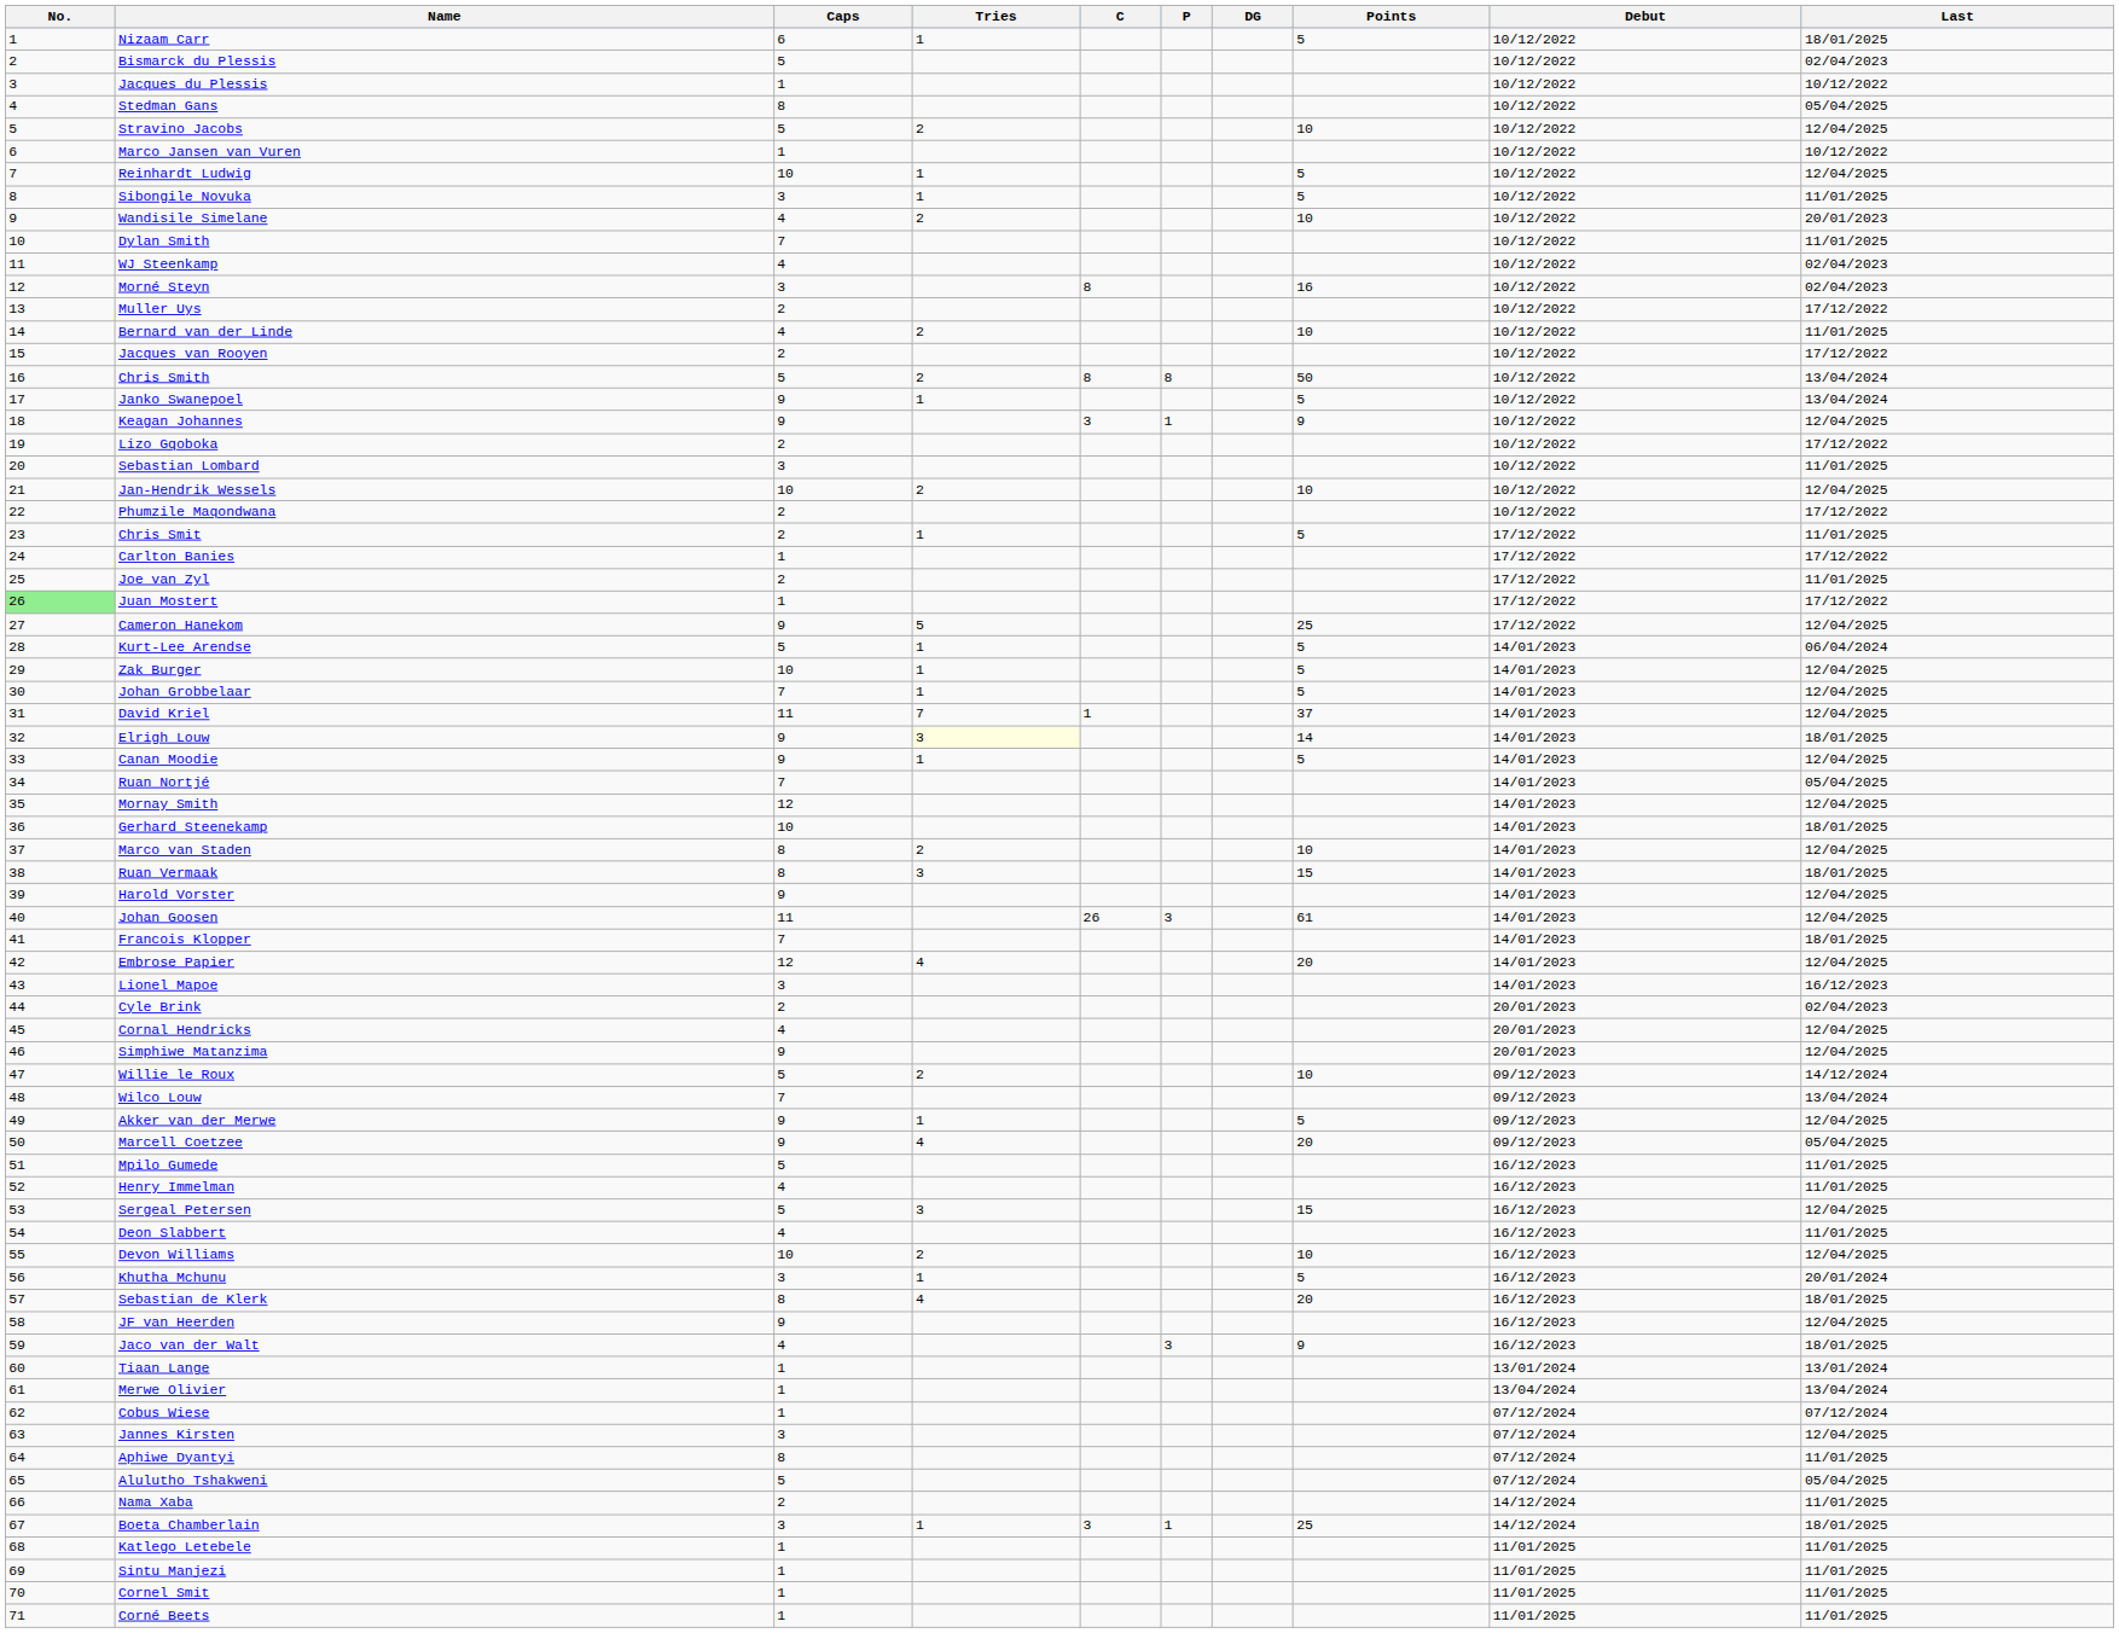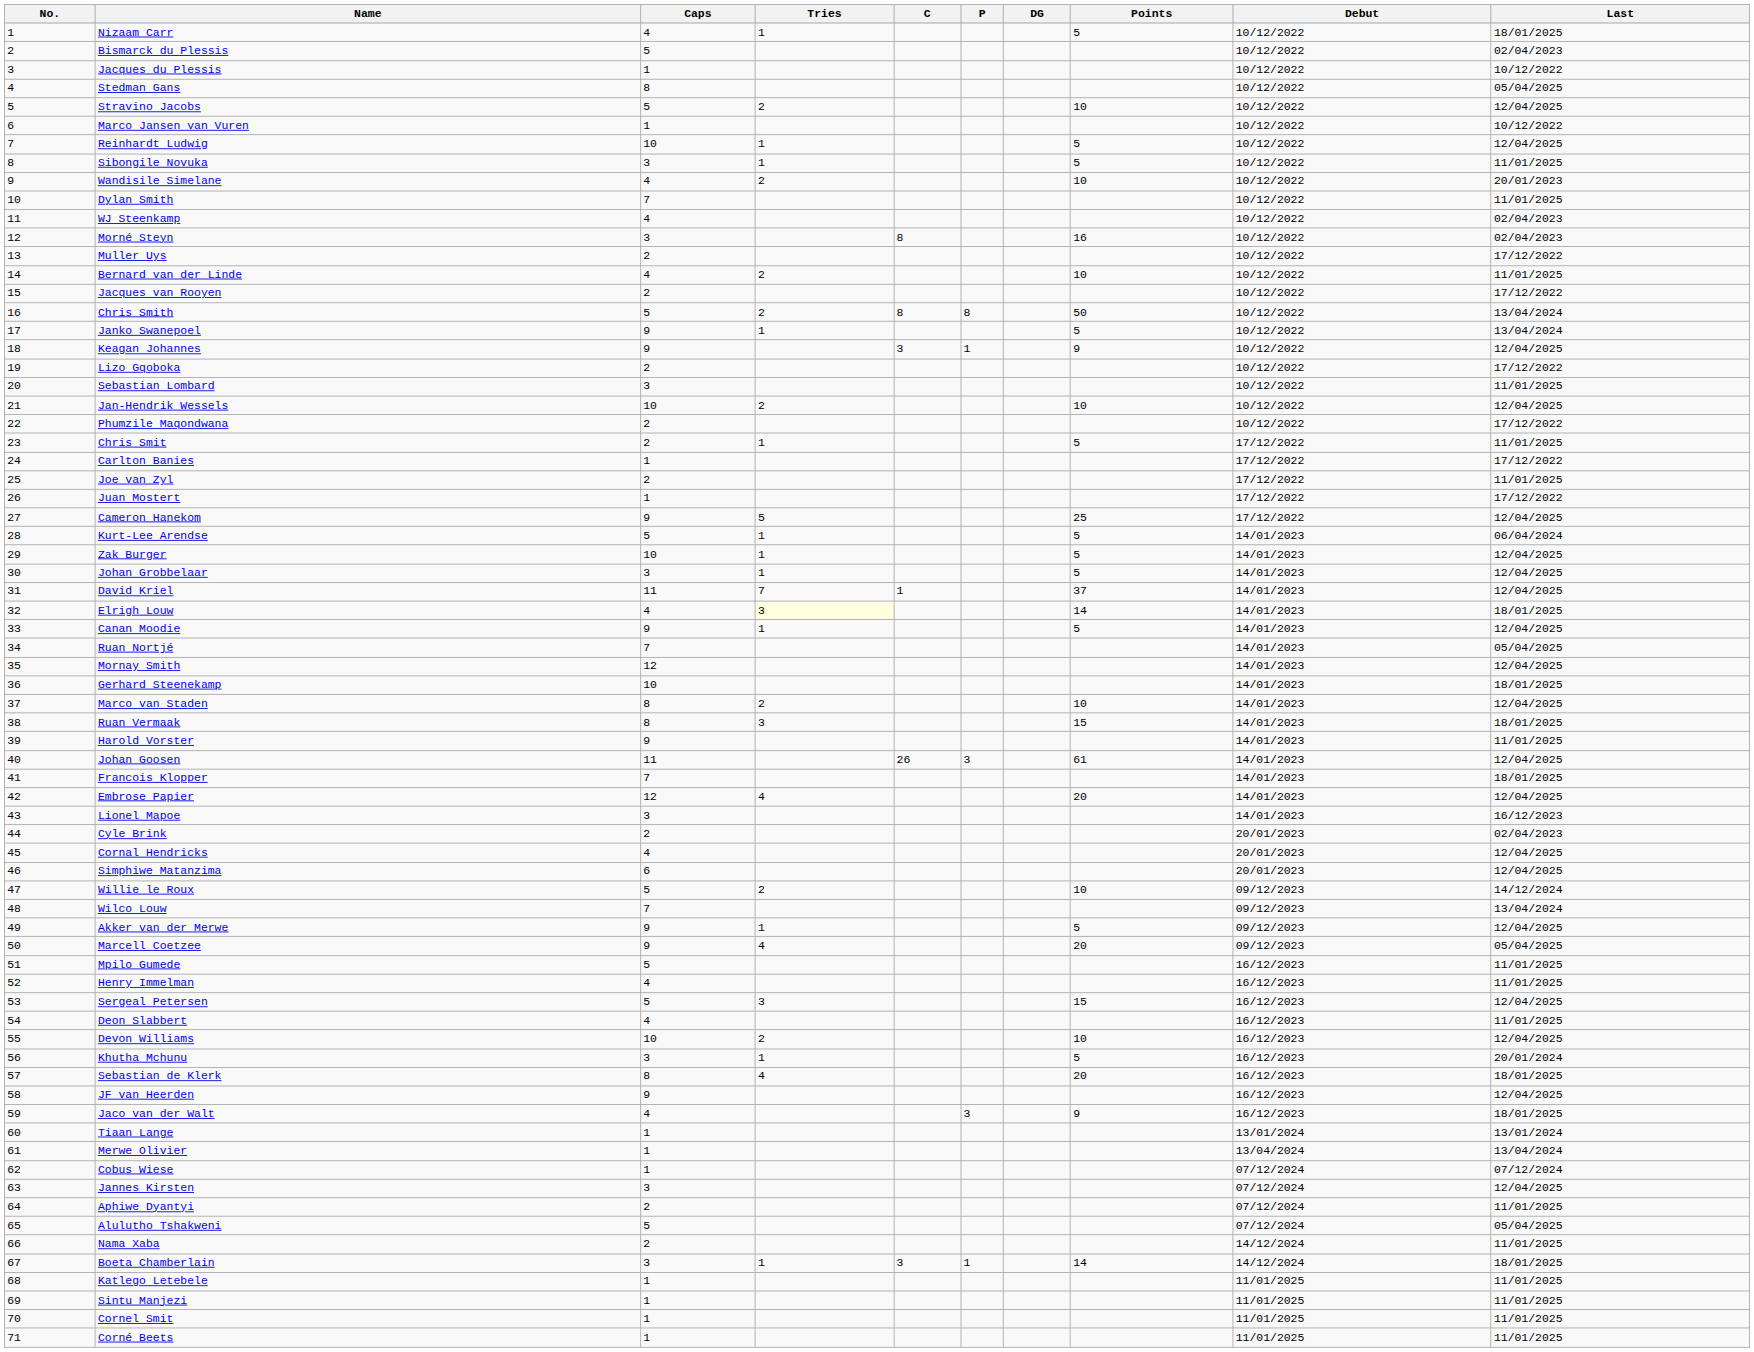 <table class="wikitable sortable" style="width:100%;">
 <tr style="background:#87cefa;">
 <th>No.</th>
 <th>Name</th>
 <th>Caps</th>
 <th>Tries</th>
 <th>C</th>
 <th>P</th>
 <th>DG</th>
 <th>Points</th>
 <th>Debut</th>
 <th>Last</th>
 </tr>
 <tr>
 <td>1</td>
 <td><a href='#'>Nizaam Carr</a></td>
-<td>6</td>
+<td>4</td>
 <td>1</td>
 <td></td>
 <td></td>
 <td></td>
 <td>5</td>
 <td>10/12/2022</td>
 <td>18/01/2025</td>
 </tr>
 <tr>
 <td>2</td>
 <td><a href='#'>Bismarck du Plessis</a></td>
 <td>5</td>
 <td></td>
 <td></td>
 <td></td>
 <td></td>
 <td></td>
 <td>10/12/2022</td>
 <td>02/04/2023</td>
 </tr>
 <tr>
 <td>3</td>
 <td><a href='#'>Jacques du Plessis</a></td>
 <td>1</td>
 <td></td>
 <td></td>
 <td></td>
 <td></td>
 <td></td>
 <td>10/12/2022</td>
 <td>10/12/2022</td>
 </tr>
 <tr>
 <td>4</td>
 <td><a href='#'>Stedman Gans</a></td>
 <td>8</td>
 <td></td>
 <td></td>
 <td></td>
 <td></td>
 <td></td>
 <td>10/12/2022</td>
 <td>05/04/2025</td>
 </tr>
 <tr>
 <td>5</td>
 <td><a href='#'>Stravino Jacobs</a></td>
 <td>5</td>
 <td>2</td>
 <td></td>
 <td></td>
 <td></td>
 <td>10</td>
 <td>10/12/2022</td>
 <td>12/04/2025</td>
 </tr>
 <tr>
 <td>6</td>
 <td><a href='#'>Marco Jansen van Vuren</a></td>
 <td>1</td>
 <td></td>
 <td></td>
 <td></td>
 <td></td>
 <td></td>
 <td>10/12/2022</td>
 <td>10/12/2022</td>
 </tr>
 <tr>
 <td>7</td>
 <td><a href='#'>Reinhardt Ludwig</a></td>
 <td>10</td>
 <td>1</td>
 <td></td>
 <td></td>
 <td></td>
 <td>5</td>
 <td>10/12/2022</td>
 <td>12/04/2025</td>
 </tr>
 <tr>
 <td>8</td>
 <td><a href='#'>Sibongile Novuka</a></td>
 <td>3</td>
 <td>1</td>
 <td></td>
 <td></td>
 <td></td>
 <td>5</td>
 <td>10/12/2022</td>
 <td>11/01/2025</td>
 </tr>
 <tr>
 <td>9</td>
 <td><a href='#'>Wandisile Simelane</a></td>
 <td>4</td>
 <td>2</td>
 <td></td>
 <td></td>
 <td></td>
 <td>10</td>
 <td>10/12/2022</td>
 <td>20/01/2023</td>
 </tr>
 <tr>
 <td>10</td>
 <td><a href='#'>Dylan Smith</a></td>
 <td>7</td>
 <td></td>
 <td></td>
 <td></td>
 <td></td>
 <td></td>
 <td>10/12/2022</td>
 <td>11/01/2025</td>
 </tr>
 <tr>
 <td>11</td>
 <td><a href='#'>WJ Steenkamp</a></td>
 <td>4</td>
 <td></td>
 <td></td>
 <td></td>
 <td></td>
 <td></td>
 <td>10/12/2022</td>
 <td>02/04/2023</td>
 </tr>
 <tr>
 <td>12</td>
 <td><a href='#'>Morné Steyn</a></td>
 <td>3</td>
 <td></td>
 <td>8</td>
 <td></td>
 <td></td>
 <td>16</td>
 <td>10/12/2022</td>
 <td>02/04/2023</td>
 </tr>
 <tr>
 <td>13</td>
 <td><a href='#'>Muller Uys</a></td>
 <td>2</td>
 <td></td>
 <td></td>
 <td></td>
 <td></td>
 <td></td>
 <td>10/12/2022</td>
 <td>17/12/2022</td>
 </tr>
 <tr>
 <td>14</td>
 <td><a href='#'>Bernard van der Linde</a></td>
 <td>4</td>
 <td>2</td>
 <td></td>
 <td></td>
 <td></td>
 <td>10</td>
 <td>10/12/2022</td>
 <td>11/01/2025</td>
 </tr>
 <tr>
 <td>15</td>
 <td><a href='#'>Jacques van Rooyen</a></td>
 <td>2</td>
 <td></td>
 <td></td>
 <td></td>
 <td></td>
 <td></td>
 <td>10/12/2022</td>
 <td>17/12/2022</td>
 </tr>
 <tr>
 <td>16</td>
 <td><a href='#'>Chris Smith</a></td>
 <td>5</td>
 <td>2</td>
 <td>8</td>
 <td>8</td>
 <td></td>
 <td>50</td>
 <td>10/12/2022</td>
 <td>13/04/2024</td>
 </tr>
 <tr>
 <td>17</td>
 <td><a href='#'>Janko Swanepoel</a></td>
 <td>9</td>
 <td>1</td>
 <td></td>
 <td></td>
 <td></td>
 <td>5</td>
 <td>10/12/2022</td>
 <td>13/04/2024</td>
 </tr>
 <tr>
 <td>18</td>
 <td><a href='#'>Keagan Johannes</a></td>
 <td>9</td>
 <td></td>
 <td>3</td>
 <td>1</td>
 <td></td>
 <td>9</td>
 <td>10/12/2022</td>
 <td>12/04/2025</td>
 </tr>
 <tr>
 <td>19</td>
 <td><a href='#'>Lizo Gqoboka</a></td>
 <td>2</td>
 <td></td>
 <td></td>
 <td></td>
 <td></td>
 <td></td>
 <td>10/12/2022</td>
 <td>17/12/2022</td>
 </tr>
 <tr>
 <td>20</td>
 <td><a href='#'>Sebastian Lombard</a></td>
 <td>3</td>
 <td></td>
 <td></td>
 <td></td>
 <td></td>
 <td></td>
 <td>10/12/2022</td>
 <td>11/01/2025</td>
 </tr>
 <tr>
 <td>21</td>
 <td><a href='#'>Jan-Hendrik Wessels</a></td>
 <td>10</td>
 <td>2</td>
 <td></td>
 <td></td>
 <td></td>
 <td>10</td>
 <td>10/12/2022</td>
 <td>12/04/2025</td>
 </tr>
 <tr>
 <td>22</td>
 <td><a href='#'>Phumzile Maqondwana</a></td>
 <td>2</td>
 <td></td>
 <td></td>
 <td></td>
 <td></td>
 <td></td>
 <td>10/12/2022</td>
 <td>17/12/2022</td>
 </tr>
 <tr>
 <td>23</td>
 <td><a href='#'>Chris Smit</a></td>
 <td>2</td>
 <td>1</td>
 <td></td>
 <td></td>
 <td></td>
 <td>5</td>
 <td>17/12/2022</td>
 <td>11/01/2025</td>
 </tr>
 <tr>
 <td>24</td>
 <td><a href='#'>Carlton Banies</a></td>
 <td>1</td>
 <td></td>
 <td></td>
 <td></td>
 <td></td>
 <td></td>
 <td>17/12/2022</td>
 <td>17/12/2022</td>
 </tr>
 <tr>
 <td>25</td>
 <td><a href='#'>Joe van Zyl</a></td>
 <td>2</td>
 <td></td>
 <td></td>
 <td></td>
 <td></td>
 <td></td>
 <td>17/12/2022</td>
 <td>11/01/2025</td>
 </tr>
 <tr>
-<td style="background: lightgreen;">26</td>
+<td>26</td>
 <td><a href='#'>Juan Mostert</a></td>
 <td>1</td>
 <td></td>
 <td></td>
 <td></td>
 <td></td>
 <td></td>
 <td>17/12/2022</td>
 <td>17/12/2022</td>
 </tr>
 <tr>
 <td>27</td>
 <td><a href='#'>Cameron Hanekom</a></td>
 <td>9</td>
 <td>5</td>
 <td></td>
 <td></td>
 <td></td>
 <td>25</td>
 <td>17/12/2022</td>
 <td>12/04/2025</td>
 </tr>
 <tr>
 <td>28</td>
 <td><a href='#'>Kurt-Lee Arendse</a></td>
 <td>5</td>
 <td>1</td>
 <td></td>
 <td></td>
 <td></td>
 <td>5</td>
 <td>14/01/2023</td>
 <td>06/04/2024</td>
 </tr>
 <tr>
 <td>29</td>
 <td><a href='#'>Zak Burger</a></td>
 <td>10</td>
 <td>1</td>
 <td></td>
 <td></td>
 <td></td>
 <td>5</td>
 <td>14/01/2023</td>
 <td>12/04/2025</td>
 </tr>
 <tr>
 <td>30</td>
 <td><a href='#'>Johan Grobbelaar</a></td>
-<td>7</td>
+<td>3</td>
 <td>1</td>
 <td></td>
 <td></td>
 <td></td>
 <td>5</td>
 <td>14/01/2023</td>
 <td>12/04/2025</td>
 </tr>
 <tr>
 <td>31</td>
 <td><a href='#'>David Kriel</a></td>
 <td>11</td>
 <td>7</td>
 <td>1</td>
 <td></td>
 <td></td>
 <td>37</td>
 <td>14/01/2023</td>
 <td>12/04/2025</td>
 </tr>
 <tr>
 <td>32</td>
 <td><a href='#'>Elrigh Louw</a></td>
-<td>9</td>
+<td>4</td>
 <td style="background: lightyellow;">3</td>
 <td></td>
 <td></td>
 <td></td>
 <td>14</td>
 <td>14/01/2023</td>
 <td>18/01/2025</td>
 </tr>
 <tr>
 <td>33</td>
 <td><a href='#'>Canan Moodie</a></td>
 <td>9</td>
 <td>1</td>
 <td></td>
 <td></td>
 <td></td>
 <td>5</td>
 <td>14/01/2023</td>
 <td>12/04/2025</td>
 </tr>
 <tr>
 <td>34</td>
 <td><a href='#'>Ruan Nortjé</a></td>
 <td>7</td>
 <td></td>
 <td></td>
 <td></td>
 <td></td>
 <td></td>
 <td>14/01/2023</td>
 <td>05/04/2025</td>
 </tr>
 <tr>
 <td>35</td>
 <td><a href='#'>Mornay Smith</a></td>
 <td>12</td>
 <td></td>
 <td></td>
 <td></td>
 <td></td>
 <td></td>
 <td>14/01/2023</td>
 <td>12/04/2025</td>
 </tr>
 <tr>
 <td>36</td>
 <td><a href='#'>Gerhard Steenekamp</a></td>
 <td>10</td>
 <td></td>
 <td></td>
 <td></td>
 <td></td>
 <td></td>
 <td>14/01/2023</td>
 <td>18/01/2025</td>
 </tr>
 <tr>
 <td>37</td>
 <td><a href='#'>Marco van Staden</a></td>
 <td>8</td>
 <td>2</td>
 <td></td>
 <td></td>
 <td></td>
 <td>10</td>
 <td>14/01/2023</td>
 <td>12/04/2025</td>
 </tr>
 <tr>
 <td>38</td>
 <td><a href='#'>Ruan Vermaak</a></td>
 <td>8</td>
 <td>3</td>
 <td></td>
 <td></td>
 <td></td>
 <td>15</td>
 <td>14/01/2023</td>
 <td>18/01/2025</td>
 </tr>
 <tr>
 <td>39</td>
 <td><a href='#'>Harold Vorster</a></td>
 <td>9</td>
 <td></td>
 <td></td>
 <td></td>
 <td></td>
 <td></td>
 <td>14/01/2023</td>
-<td>12/04/2025</td>
+<td>11/01/2025</td>
 </tr>
 <tr>
 <td>40</td>
 <td><a href='#'>Johan Goosen</a></td>
 <td>11</td>
 <td></td>
 <td>26</td>
 <td>3</td>
 <td></td>
 <td>61</td>
 <td>14/01/2023</td>
 <td>12/04/2025</td>
 </tr>
 <tr>
 <td>41</td>
 <td><a href='#'>Francois Klopper</a></td>
 <td>7</td>
 <td></td>
 <td></td>
 <td></td>
 <td></td>
 <td></td>
 <td>14/01/2023</td>
 <td>18/01/2025</td>
 </tr>
 <tr>
 <td>42</td>
 <td><a href='#'>Embrose Papier</a></td>
 <td>12</td>
 <td>4</td>
 <td></td>
 <td></td>
 <td></td>
 <td>20</td>
 <td>14/01/2023</td>
 <td>12/04/2025</td>
 </tr>
 <tr>
 <td>43</td>
 <td><a href='#'>Lionel Mapoe</a></td>
 <td>3</td>
 <td></td>
 <td></td>
 <td></td>
 <td></td>
 <td></td>
 <td>14/01/2023</td>
 <td>16/12/2023</td>
 </tr>
 <tr>
 <td>44</td>
 <td><a href='#'>Cyle Brink</a></td>
 <td>2</td>
 <td></td>
 <td></td>
 <td></td>
 <td></td>
 <td></td>
 <td>20/01/2023</td>
 <td>02/04/2023</td>
 </tr>
 <tr>
 <td>45</td>
 <td><a href='#'>Cornal Hendricks</a></td>
 <td>4</td>
 <td></td>
 <td></td>
 <td></td>
 <td></td>
 <td></td>
 <td>20/01/2023</td>
 <td>12/04/2025</td>
 </tr>
 <tr>
 <td>46</td>
 <td><a href='#'>Simphiwe Matanzima</a></td>
-<td>9</td>
+<td>6</td>
 <td></td>
 <td></td>
 <td></td>
 <td></td>
 <td></td>
 <td>20/01/2023</td>
 <td>12/04/2025</td>
 </tr>
 <tr>
 <td>47</td>
 <td><a href='#'>Willie le Roux</a></td>
 <td>5</td>
 <td>2</td>
 <td></td>
 <td></td>
 <td></td>
 <td>10</td>
 <td>09/12/2023</td>
 <td>14/12/2024</td>
 </tr>
 <tr>
 <td>48</td>
 <td><a href='#'>Wilco Louw</a></td>
 <td>7</td>
 <td></td>
 <td></td>
 <td></td>
 <td></td>
 <td></td>
 <td>09/12/2023</td>
 <td>13/04/2024</td>
 </tr>
 <tr>
 <td>49</td>
 <td><a href='#'>Akker van der Merwe</a></td>
 <td>9</td>
 <td>1</td>
 <td></td>
 <td></td>
 <td></td>
 <td>5</td>
 <td>09/12/2023</td>
 <td>12/04/2025</td>
 </tr>
 <tr>
 <td>50</td>
 <td><a href='#'>Marcell Coetzee</a></td>
 <td>9</td>
 <td>4</td>
 <td></td>
 <td></td>
 <td></td>
 <td>20</td>
 <td>09/12/2023</td>
 <td>05/04/2025</td>
 </tr>
 <tr>
 <td>51</td>
 <td><a href='#'>Mpilo Gumede</a></td>
 <td>5</td>
 <td></td>
 <td></td>
 <td></td>
 <td></td>
 <td></td>
 <td>16/12/2023</td>
 <td>11/01/2025</td>
 </tr>
 <tr>
 <td>52</td>
 <td><a href='#'>Henry Immelman</a></td>
 <td>4</td>
 <td></td>
 <td></td>
 <td></td>
 <td></td>
 <td></td>
 <td>16/12/2023</td>
 <td>11/01/2025</td>
 </tr>
 <tr>
 <td>53</td>
 <td><a href='#'>Sergeal Petersen</a></td>
 <td>5</td>
 <td>3</td>
 <td></td>
 <td></td>
 <td></td>
 <td>15</td>
 <td>16/12/2023</td>
 <td>12/04/2025</td>
 </tr>
 <tr>
 <td>54</td>
 <td><a href='#'>Deon Slabbert</a></td>
 <td>4</td>
 <td></td>
 <td></td>
 <td></td>
 <td></td>
 <td></td>
 <td>16/12/2023</td>
 <td>11/01/2025</td>
 </tr>
 <tr>
 <td>55</td>
 <td><a href='#'>Devon Williams</a></td>
 <td>10</td>
 <td>2</td>
 <td></td>
 <td></td>
 <td></td>
 <td>10</td>
 <td>16/12/2023</td>
 <td>12/04/2025</td>
 </tr>
 <tr>
 <td>56</td>
 <td><a href='#'>Khutha Mchunu</a></td>
 <td>3</td>
 <td>1</td>
 <td></td>
 <td></td>
 <td></td>
 <td>5</td>
 <td>16/12/2023</td>
 <td>20/01/2024</td>
 </tr>
 <tr>
 <td>57</td>
 <td><a href='#'>Sebastian de Klerk</a></td>
 <td>8</td>
 <td>4</td>
 <td></td>
 <td></td>
 <td></td>
 <td>20</td>
 <td>16/12/2023</td>
 <td>18/01/2025</td>
 </tr>
 <tr>
 <td>58</td>
 <td><a href='#'>JF van Heerden</a></td>
 <td>9</td>
 <td></td>
 <td></td>
 <td></td>
 <td></td>
 <td></td>
 <td>16/12/2023</td>
 <td>12/04/2025</td>
 </tr>
 <tr>
 <td>59</td>
 <td><a href='#'>Jaco van der Walt</a></td>
 <td>4</td>
 <td></td>
 <td></td>
 <td>3</td>
 <td></td>
 <td>9</td>
 <td>16/12/2023</td>
 <td>18/01/2025</td>
 </tr>
 <tr>
 <td>60</td>
 <td><a href='#'>Tiaan Lange</a></td>
 <td>1</td>
 <td></td>
 <td></td>
 <td></td>
 <td></td>
 <td></td>
 <td>13/01/2024</td>
 <td>13/01/2024</td>
 </tr>
 <tr>
 <td>61</td>
 <td><a href='#'>Merwe Olivier</a></td>
 <td>1</td>
 <td></td>
 <td></td>
 <td></td>
 <td></td>
 <td></td>
 <td>13/04/2024</td>
 <td>13/04/2024</td>
 </tr>
 <tr>
 <td>62</td>
 <td><a href='#'>Cobus Wiese</a></td>
 <td>1</td>
 <td></td>
 <td></td>
 <td></td>
 <td></td>
 <td></td>
 <td>07/12/2024</td>
 <td>07/12/2024</td>
 </tr>
 <tr>
 <td>63</td>
 <td><a href='#'>Jannes Kirsten</a></td>
 <td>3</td>
 <td></td>
 <td></td>
 <td></td>
 <td></td>
 <td></td>
 <td>07/12/2024</td>
 <td>12/04/2025</td>
 </tr>
 <tr>
 <td>64</td>
 <td><a href='#'>Aphiwe Dyantyi</a></td>
-<td>8</td>
+<td>2</td>
 <td></td>
 <td></td>
 <td></td>
 <td></td>
 <td></td>
 <td>07/12/2024</td>
 <td>11/01/2025</td>
 </tr>
 <tr>
 <td>65</td>
 <td><a href='#'>Alulutho Tshakweni</a></td>
 <td>5</td>
 <td></td>
 <td></td>
 <td></td>
 <td></td>
 <td></td>
 <td>07/12/2024</td>
 <td>05/04/2025</td>
 </tr>
 <tr>
 <td>66</td>
 <td><a href='#'>Nama Xaba</a></td>
 <td>2</td>
 <td></td>
 <td></td>
 <td></td>
 <td></td>
 <td></td>
 <td>14/12/2024</td>
 <td>11/01/2025</td>
 </tr>
 <tr>
 <td>67</td>
 <td><a href='#'>Boeta Chamberlain</a></td>
 <td>3</td>
 <td>1</td>
 <td>3</td>
 <td>1</td>
 <td></td>
-<td>25</td>
+<td>14</td>
 <td>14/12/2024</td>
 <td>18/01/2025</td>
 </tr>
 <tr>
 <td>68</td>
 <td><a href='#'>Katlego Letebele</a></td>
 <td>1</td>
 <td></td>
 <td></td>
 <td></td>
 <td></td>
 <td></td>
 <td>11/01/2025</td>
 <td>11/01/2025</td>
 </tr>
 <tr>
 <td>69</td>
 <td><a href='#'>Sintu Manjezi</a></td>
 <td>1</td>
 <td></td>
 <td></td>
 <td></td>
 <td></td>
 <td></td>
 <td>11/01/2025</td>
 <td>11/01/2025</td>
 </tr>
 <tr>
 <td>70</td>
 <td><a href='#'>Cornel Smit</a></td>
 <td>1</td>
 <td></td>
 <td></td>
 <td></td>
 <td></td>
 <td></td>
 <td>11/01/2025</td>
 <td>11/01/2025</td>
 </tr>
 <tr>
 <td>71</td>
 <td><a href='#'>Corné Beets</a></td>
 <td>1</td>
 <td></td>
 <td></td>
 <td></td>
 <td></td>
 <td></td>
 <td>11/01/2025</td>
 <td>11/01/2025</td>
 </tr>
 </table>
